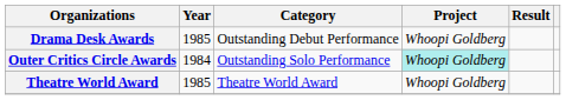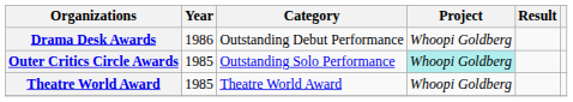 <table class= "wikitable plainrowheaders sortable">
 <tr>
 <th>Organizations</th>
 <th scope="col">Year</th>
 <th scope="col">Category</th>
 <th scope="col">Project</th>
 <th scope="col">Result</th>
 <th scope="col" class="unsortable"></th>
 </tr>
 <tr>
 <th scope="row" rowspan="1"><a href='#'>Drama Desk Awards</a></th>
-<td style="text-align:center;">1985</td>
+<td style="text-align:center;">1986</td>
 <td>Outstanding Debut Performance</td>
 <td><em>Whoopi Goldberg</em></td>
 <td></td>
 <td></td>
 </tr>
 <tr>
 <th scope="row" rowspan="1"><a href='#'>Outer Critics Circle Awards</a></th>
-<td style="text-align:center;">1984</td>
+<td style="text-align:center;">1985</td>
 <td><a href='#'>Outstanding Solo Performance</a></td>
 <td style="background: paleturquoise;"><em>Whoopi Goldberg</em></td>
 <td></td>
 <td></td>
 </tr>
 <tr>
 <th scope="row" rowspan="1"><a href='#'>Theatre World Award</a></th>
 <td style="text-align:center;">1985</td>
 <td><a href='#'>Theatre World Award</a></td>
 <td><em>Whoopi Goldberg</em></td>
 <td></td>
 <td></td>
 </tr>
 <tr>
 </tr>
 </table>
